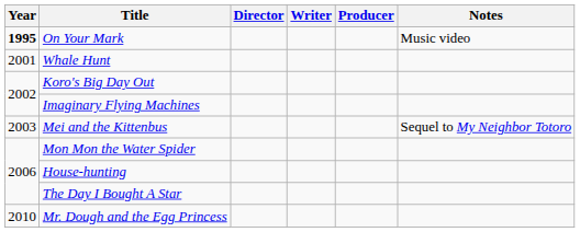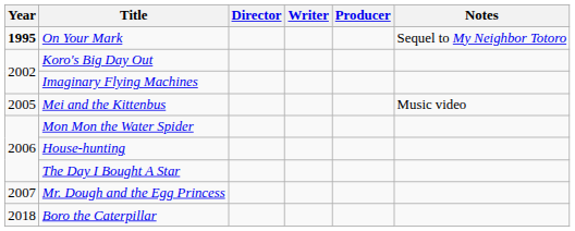 <table class="wikitable sortable">
 <tr>
 <th>Year</th>
 <th>Title</th>
 <th><a href='#'>Director</a></th>
 <th><a href='#'>Writer</a></th>
 <th><a href='#'>Producer</a></th>
 <th class=unsortable>Notes</th>
 </tr>
 <tr>
 <td><strong>1995</strong></td>
 <td><em><a href='#'>On Your Mark</a></em></td>
 <td></td>
 <td></td>
 <td></td>
-<td>Music video</td>
-</tr>
-<tr>
-<td>2001</td>
-<td><em><a href='#'>Whale Hunt</a></em></td>
-<td></td>
-<td></td>
-<td></td>
-<td></td>
+<td>Sequel to <em><a href='#'>My Neighbor Totoro</a></em></td>
 </tr>
 <tr>
 <td rowspan=2>2002</td>
 <td><em><a href='#'>Koro's Big Day Out</a></em></td>
 <td></td>
 <td></td>
 <td></td>
 <td></td>
 </tr>
 <tr>
 <td><em><a href='#'>Imaginary Flying Machines</a></em></td>
 <td></td>
 <td></td>
 <td></td>
 <td></td>
 </tr>
 <tr>
-<td>2003</td>
+<td>2005</td>
 <td><em><a href='#'>Mei and the Kittenbus</a></em></td>
 <td></td>
 <td></td>
 <td></td>
-<td>Sequel to <em><a href='#'>My Neighbor Totoro</a></em></td>
+<td>Music video</td>
 </tr>
 <tr>
 <td rowspan=3>2006</td>
 <td><em><a href='#'>Mon Mon the Water Spider</a></em></td>
 <td></td>
 <td></td>
 <td></td>
 <td></td>
 </tr>
 <tr>
 <td><em><a href='#'>House-hunting</a></em></td>
 <td></td>
 <td></td>
 <td></td>
 <td></td>
 </tr>
 <tr>
 <td><em><a href='#'>The Day I Bought A Star</a></em></td>
 <td></td>
 <td></td>
 <td></td>
 <td></td>
 </tr>
 <tr>
-<td>2010</td>
+<td>2007</td>
 <td><em><a href='#'>Mr. Dough and the Egg Princess</a></em></td>
 <td></td>
 <td></td>
 <td></td>
 <td></td>
 </tr>
+<tr>
+<td>2018</td>
+<td><em><a href='#'>Boro the Caterpillar</a></em></td>
+<td></td>
+<td></td>
+<td></td>
+<td></td>
+</tr>
 </table>
